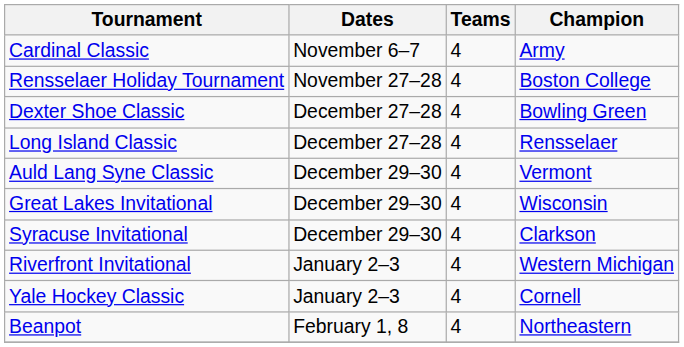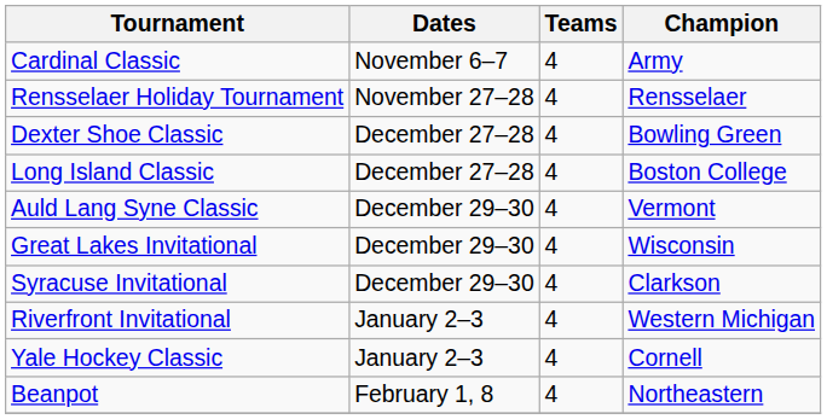 <table class="wikitable">
 <tr>
 <th>Tournament</th>
 <th>Dates</th>
 <th>Teams</th>
 <th>Champion</th>
 </tr>
 <tr>
 <td><a href='#'>Cardinal Classic</a></td>
 <td>November 6–7</td>
 <td>4</td>
 <td><a href='#'>Army</a></td>
 </tr>
 <tr>
 <td><a href='#'>Rensselaer Holiday Tournament</a></td>
 <td>November 27–28</td>
 <td>4</td>
-<td><a href='#'>Boston College</a></td>
+<td><a href='#'>Rensselaer</a></td>
 </tr>
 <tr>
 <td><a href='#'>Dexter Shoe Classic</a></td>
 <td>December 27–28</td>
 <td>4</td>
 <td><a href='#'>Bowling Green</a></td>
 </tr>
 <tr>
 <td><a href='#'>Long Island Classic</a></td>
 <td>December 27–28</td>
 <td>4</td>
-<td><a href='#'>Rensselaer</a></td>
+<td><a href='#'>Boston College</a></td>
 </tr>
 <tr>
 <td><a href='#'>Auld Lang Syne Classic</a></td>
 <td>December 29–30</td>
 <td>4</td>
 <td><a href='#'>Vermont</a></td>
 </tr>
 <tr>
 <td><a href='#'>Great Lakes Invitational</a></td>
 <td>December 29–30</td>
 <td>4</td>
 <td><a href='#'>Wisconsin</a></td>
 </tr>
 <tr>
 <td><a href='#'>Syracuse Invitational</a></td>
 <td>December 29–30</td>
 <td>4</td>
 <td><a href='#'>Clarkson</a></td>
 </tr>
 <tr>
 <td><a href='#'>Riverfront Invitational</a></td>
 <td>January 2–3</td>
 <td>4</td>
 <td><a href='#'>Western Michigan</a></td>
 </tr>
 <tr>
 <td><a href='#'>Yale Hockey Classic</a></td>
 <td>January 2–3</td>
 <td>4</td>
 <td><a href='#'>Cornell</a></td>
 </tr>
 <tr>
 <td><a href='#'>Beanpot</a></td>
 <td>February 1, 8</td>
 <td>4</td>
 <td><a href='#'>Northeastern</a></td>
 </tr>
 <tr>
 </tr>
 </table>
